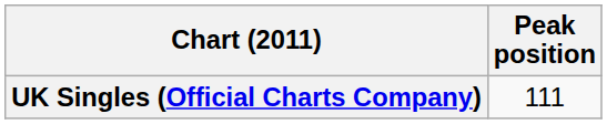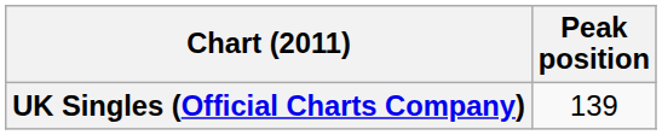 <table class="wikitable plainrowheaders">
 <tr>
 <th>Chart (2011)</th>
 <th>Peak<br>position</th>
 </tr>
 <tr>
 <th scope="row">UK Singles (<a href='#'>Official Charts Company</a>)</th>
-<td style="text-align:center;">111</td>
+<td style="text-align:center;">139</td>
 </tr>
 </table>
